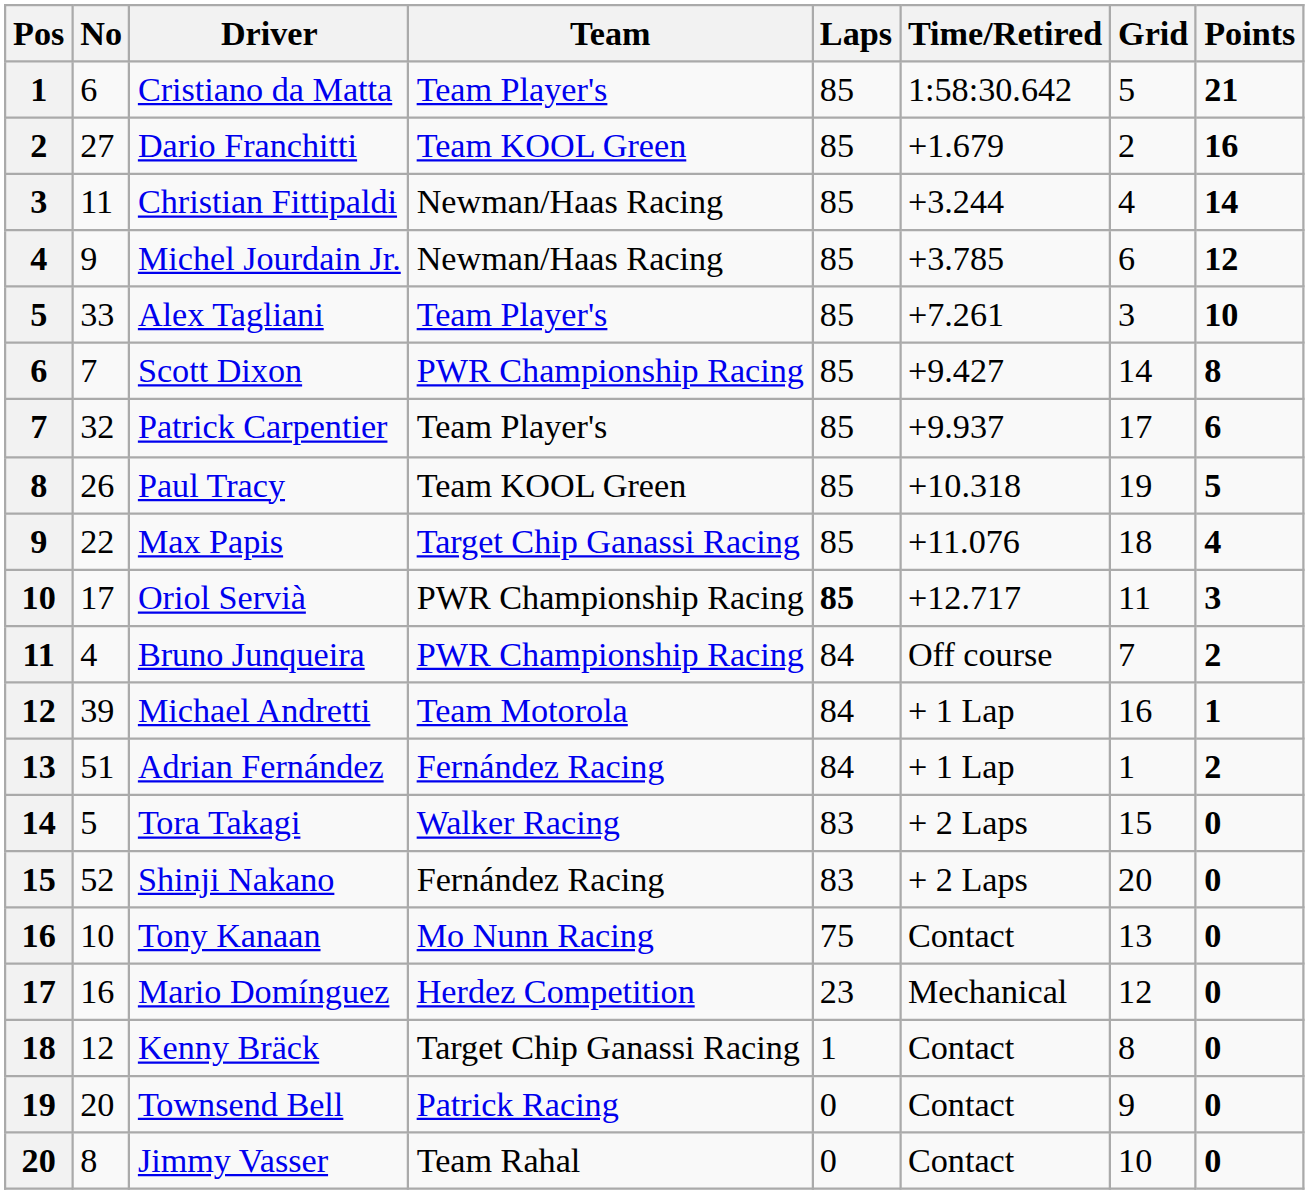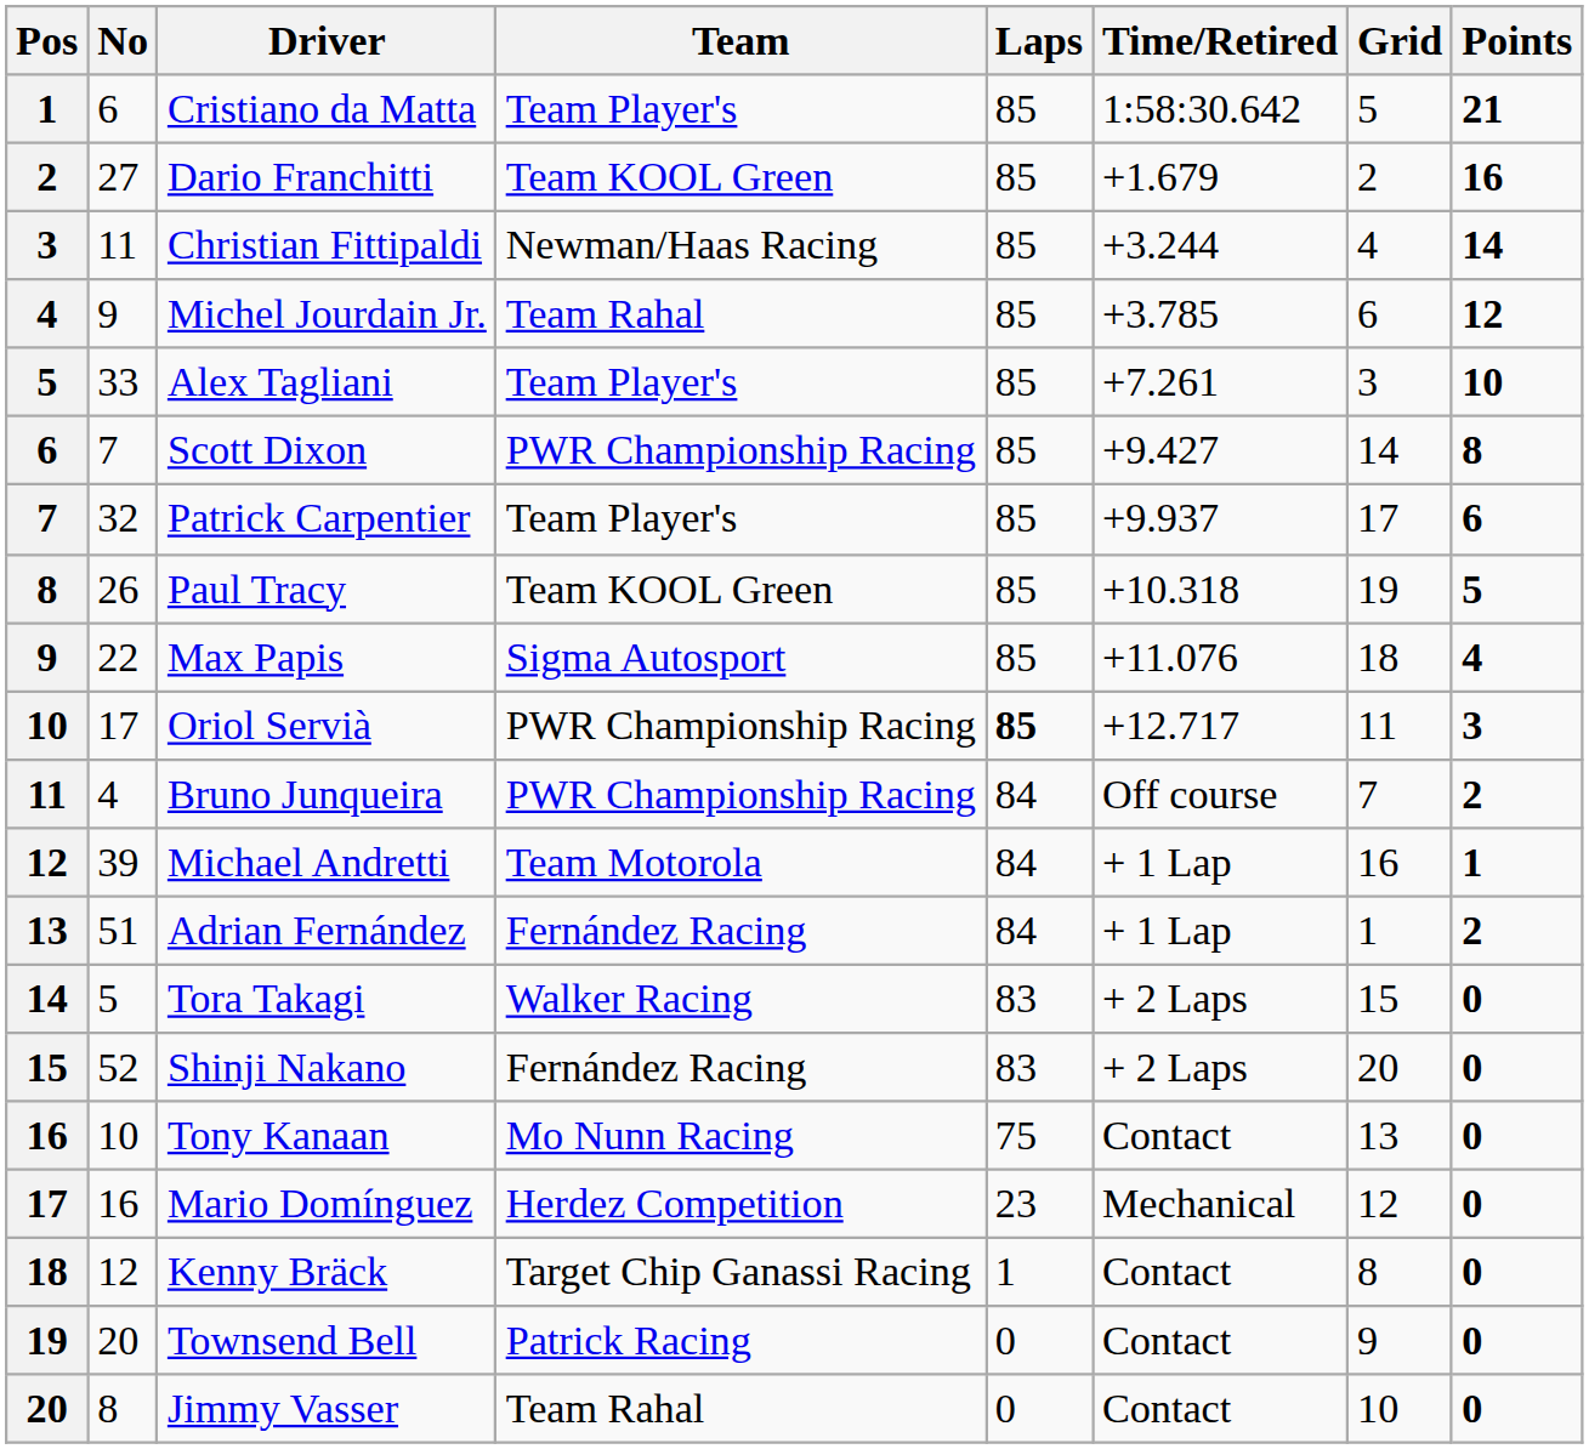 <table class="wikitable" style="font-size:95%;">
 <tr>
 <th>Pos</th>
 <th>No</th>
 <th>Driver</th>
 <th>Team</th>
 <th>Laps</th>
 <th>Time/Retired</th>
 <th>Grid</th>
 <th>Points</th>
 </tr>
 <tr>
 <th>1</th>
 <td>6</td>
 <td> <a href='#'>Cristiano da Matta</a></td>
 <td><a href='#'>Team Player's</a></td>
 <td>85</td>
 <td>1:58:30.642</td>
 <td>5</td>
 <td><strong>21</strong></td>
 </tr>
 <tr>
 <th>2</th>
 <td>27</td>
 <td> <a href='#'>Dario Franchitti</a></td>
 <td><a href='#'>Team KOOL Green</a></td>
 <td>85</td>
 <td>+1.679</td>
 <td>2</td>
 <td><strong>16</strong></td>
 </tr>
 <tr>
 <th>3</th>
 <td>11</td>
 <td> <a href='#'>Christian Fittipaldi</a></td>
 <td>Newman/Haas Racing</td>
 <td>85</td>
 <td>+3.244</td>
 <td>4</td>
 <td><strong>14</strong></td>
 </tr>
 <tr>
 <th>4</th>
 <td>9</td>
 <td> <a href='#'>Michel Jourdain Jr.</a></td>
-<td>Newman/Haas Racing</td>
+<td><a href='#'>Team Rahal</a></td>
 <td>85</td>
 <td>+3.785</td>
 <td>6</td>
 <td><strong>12</strong></td>
 </tr>
 <tr>
 <th>5</th>
 <td>33</td>
 <td> <a href='#'>Alex Tagliani</a></td>
 <td><a href='#'>Team Player's</a></td>
 <td>85</td>
 <td>+7.261</td>
 <td>3</td>
 <td><strong>10</strong></td>
 </tr>
 <tr>
 <th>6</th>
 <td>7</td>
 <td> <a href='#'>Scott Dixon</a></td>
 <td><a href='#'>PWR Championship Racing</a></td>
 <td>85</td>
 <td>+9.427</td>
 <td>14</td>
 <td><strong>8</strong></td>
 </tr>
 <tr>
 <th>7</th>
 <td>32</td>
 <td> <a href='#'>Patrick Carpentier</a></td>
 <td>Team Player's</td>
 <td>85</td>
 <td>+9.937</td>
 <td>17</td>
 <td><strong>6</strong></td>
 </tr>
 <tr>
 <th>8</th>
 <td>26</td>
 <td> <a href='#'>Paul Tracy</a></td>
 <td>Team KOOL Green</td>
 <td>85</td>
 <td>+10.318</td>
 <td>19</td>
 <td><strong>5</strong></td>
 </tr>
 <tr>
 <th>9</th>
 <td>22</td>
 <td> <a href='#'>Max Papis</a></td>
-<td><a href='#'>Target Chip Ganassi Racing</a></td>
+<td><a href='#'>Sigma Autosport</a></td>
 <td>85</td>
 <td>+11.076</td>
 <td>18</td>
 <td><strong>4</strong></td>
 </tr>
 <tr>
 <th>10</th>
 <td>17</td>
 <td> <a href='#'>Oriol Servià</a></td>
 <td>PWR Championship Racing</td>
 <td><strong>85</strong></td>
 <td>+12.717</td>
 <td>11</td>
 <td><strong>3</strong></td>
 </tr>
 <tr>
 <th>11</th>
 <td>4</td>
 <td> <a href='#'>Bruno Junqueira</a></td>
 <td><a href='#'>PWR Championship Racing</a></td>
 <td>84</td>
 <td>Off course</td>
 <td>7</td>
 <td><strong>2</strong></td>
 </tr>
 <tr>
 <th>12</th>
 <td>39</td>
 <td> <a href='#'>Michael Andretti</a></td>
 <td><a href='#'>Team Motorola</a></td>
 <td>84</td>
 <td>+ 1 Lap</td>
 <td>16</td>
 <td><strong>1</strong></td>
 </tr>
 <tr>
 <th>13</th>
 <td>51</td>
 <td> <a href='#'>Adrian Fernández</a></td>
 <td><a href='#'>Fernández Racing</a></td>
 <td>84</td>
 <td>+ 1 Lap</td>
 <td>1</td>
 <td><strong>2</strong></td>
 </tr>
 <tr>
 <th>14</th>
 <td>5</td>
 <td> <a href='#'>Tora Takagi</a></td>
 <td><a href='#'>Walker Racing</a></td>
 <td>83</td>
 <td>+ 2 Laps</td>
 <td>15</td>
 <td><strong>0</strong></td>
 </tr>
 <tr>
 <th>15</th>
 <td>52</td>
 <td> <a href='#'>Shinji Nakano</a></td>
 <td>Fernández Racing</td>
 <td>83</td>
 <td>+ 2 Laps</td>
 <td>20</td>
 <td><strong>0</strong></td>
 </tr>
 <tr>
 <th>16</th>
 <td>10</td>
 <td> <a href='#'>Tony Kanaan</a></td>
 <td><a href='#'>Mo Nunn Racing</a></td>
 <td>75</td>
 <td>Contact</td>
 <td>13</td>
 <td><strong>0</strong></td>
 </tr>
 <tr>
 <th>17</th>
 <td>16</td>
 <td> <a href='#'>Mario Domínguez</a></td>
 <td><a href='#'>Herdez Competition</a></td>
 <td>23</td>
 <td>Mechanical</td>
 <td>12</td>
 <td><strong>0</strong></td>
 </tr>
 <tr>
 <th>18</th>
 <td>12</td>
 <td> <a href='#'>Kenny Bräck</a></td>
 <td>Target Chip Ganassi Racing</td>
 <td>1</td>
 <td>Contact</td>
 <td>8</td>
 <td><strong>0</strong></td>
 </tr>
 <tr>
 <th>19</th>
 <td>20</td>
 <td> <a href='#'>Townsend Bell</a></td>
 <td><a href='#'>Patrick Racing</a></td>
 <td>0</td>
 <td>Contact</td>
 <td>9</td>
 <td><strong>0</strong></td>
 </tr>
 <tr>
 <th>20</th>
 <td>8</td>
 <td> <a href='#'>Jimmy Vasser</a></td>
 <td>Team Rahal</td>
 <td>0</td>
 <td>Contact</td>
 <td>10</td>
 <td><strong>0</strong></td>
 </tr>
 </table>
